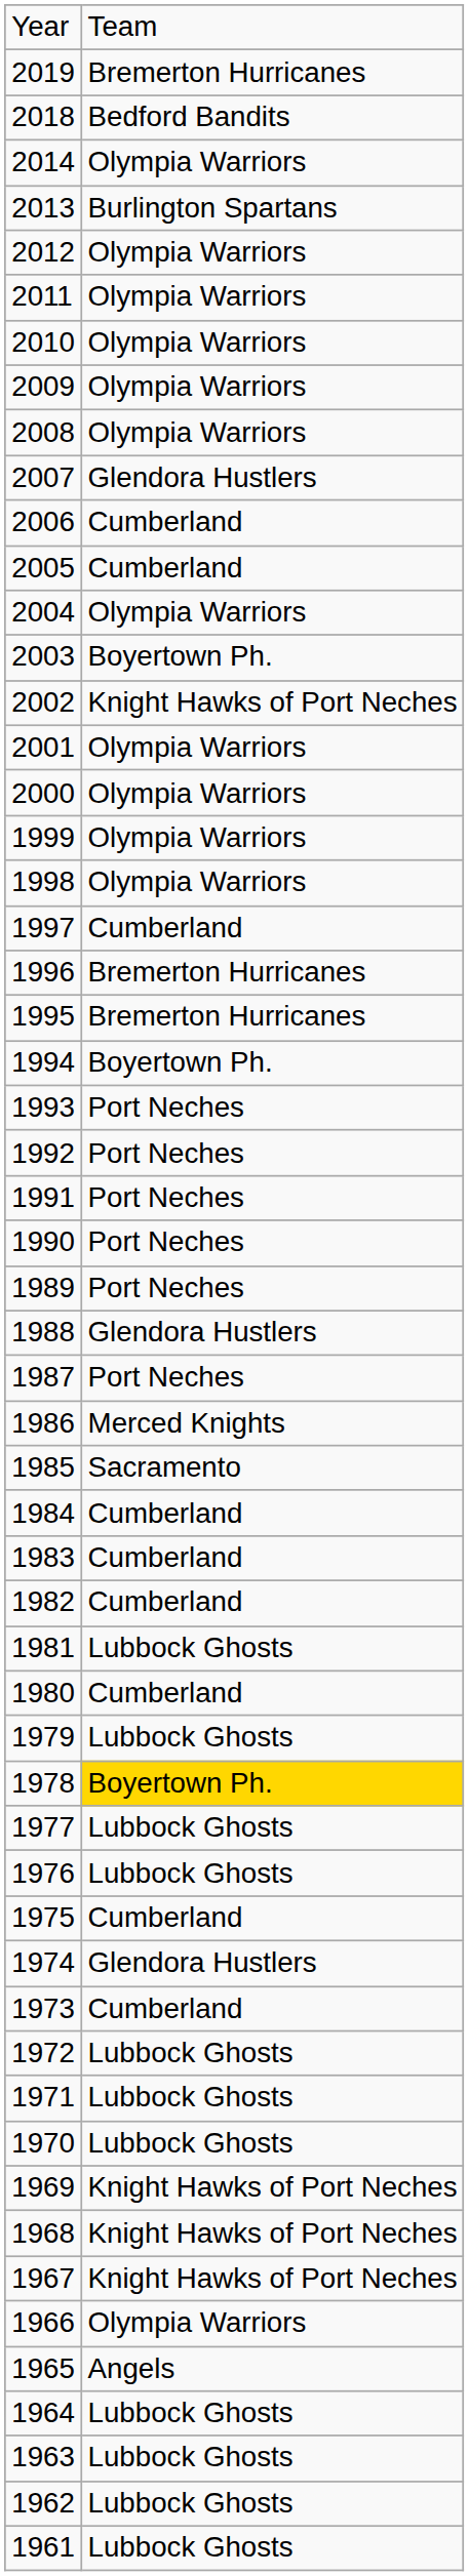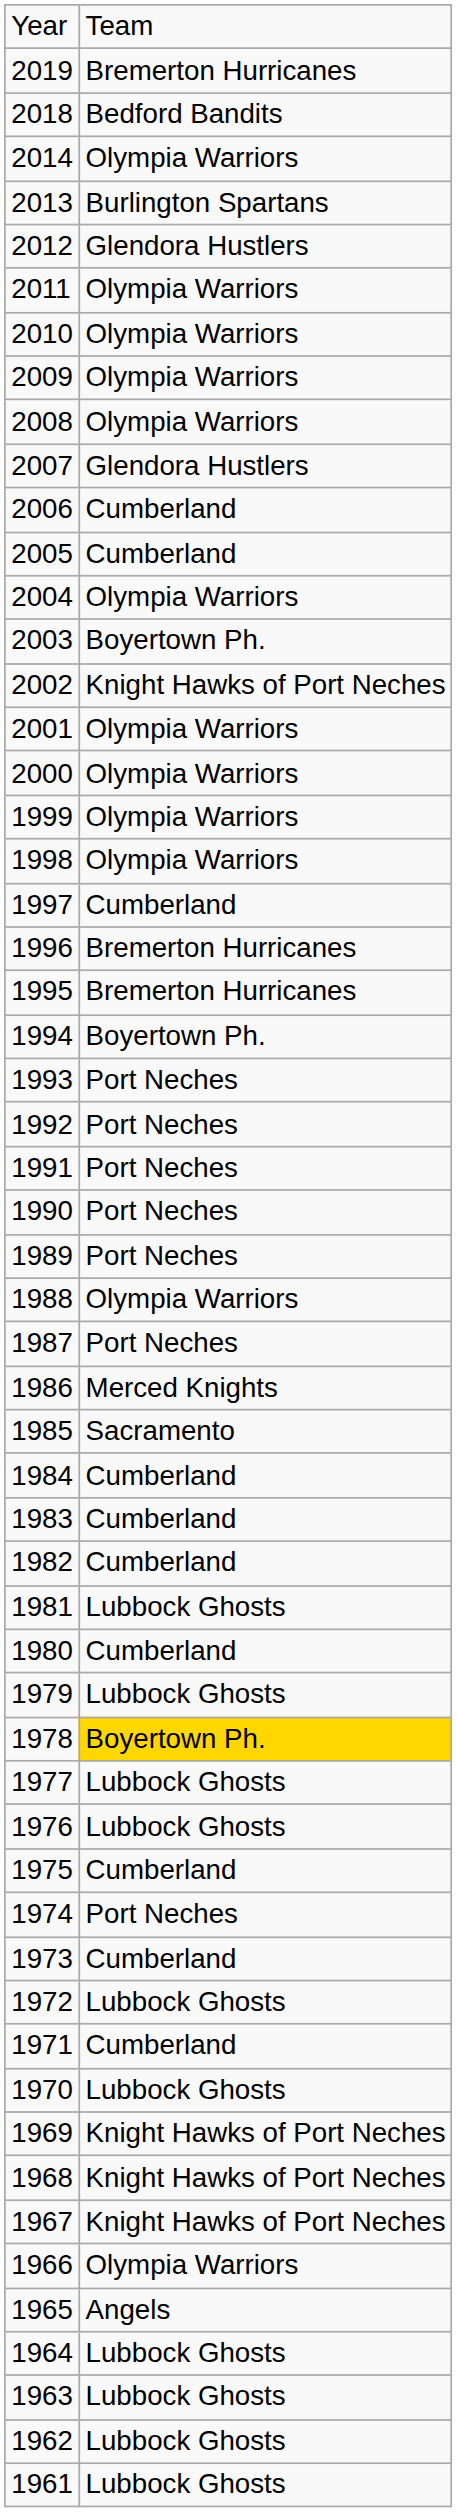 <table class="wikitable">
 <tr>
 <td>Year</td>
 <td>Team</td>
 </tr>
 <tr>
 <td>2019</td>
 <td>Bremerton Hurricanes</td>
 </tr>
 <tr>
 <td>2018</td>
 <td>Bedford Bandits</td>
 </tr>
 <tr>
 <td>2014</td>
 <td>Olympia Warriors</td>
 </tr>
 <tr>
 <td>2013</td>
 <td>Burlington Spartans</td>
 </tr>
 <tr>
 <td>2012</td>
-<td>Olympia Warriors</td>
+<td>Glendora Hustlers</td>
 </tr>
 <tr>
 <td>2011</td>
 <td>Olympia Warriors</td>
 </tr>
 <tr>
 <td>2010</td>
 <td>Olympia Warriors</td>
 </tr>
 <tr>
 <td>2009</td>
 <td>Olympia Warriors</td>
 </tr>
 <tr>
 <td>2008</td>
 <td>Olympia Warriors</td>
 </tr>
 <tr>
 <td>2007</td>
 <td>Glendora Hustlers</td>
 </tr>
 <tr>
 <td>2006</td>
 <td>Cumberland</td>
 </tr>
 <tr>
 <td>2005</td>
 <td>Cumberland</td>
 </tr>
 <tr>
 <td>2004</td>
 <td>Olympia Warriors</td>
 </tr>
 <tr>
 <td>2003</td>
 <td>Boyertown Ph.</td>
 </tr>
 <tr>
 <td>2002</td>
 <td>Knight Hawks of Port Neches</td>
 </tr>
 <tr>
 <td>2001</td>
 <td>Olympia Warriors</td>
 </tr>
 <tr>
 <td>2000</td>
 <td>Olympia Warriors</td>
 </tr>
 <tr>
 <td>1999</td>
 <td>Olympia Warriors</td>
 </tr>
 <tr>
 <td>1998</td>
 <td>Olympia Warriors</td>
 </tr>
 <tr>
 <td>1997</td>
 <td>Cumberland</td>
 </tr>
 <tr>
 <td>1996</td>
 <td>Bremerton Hurricanes</td>
 </tr>
 <tr>
 <td>1995</td>
 <td>Bremerton Hurricanes</td>
 </tr>
 <tr>
 <td>1994</td>
 <td>Boyertown Ph.</td>
 </tr>
 <tr>
 <td>1993</td>
 <td>Port Neches</td>
 </tr>
 <tr>
 <td>1992</td>
 <td>Port Neches</td>
 </tr>
 <tr>
 <td>1991</td>
 <td>Port Neches</td>
 </tr>
 <tr>
 <td>1990</td>
 <td>Port Neches</td>
 </tr>
 <tr>
 <td>1989</td>
 <td>Port Neches</td>
 </tr>
 <tr>
 <td>1988</td>
-<td>Glendora Hustlers</td>
+<td>Olympia Warriors</td>
 </tr>
 <tr>
 <td>1987</td>
 <td>Port Neches</td>
 </tr>
 <tr>
 <td>1986</td>
 <td>Merced Knights</td>
 </tr>
 <tr>
 <td>1985</td>
 <td>Sacramento</td>
 </tr>
 <tr>
 <td>1984</td>
 <td>Cumberland</td>
 </tr>
 <tr>
 <td>1983</td>
 <td>Cumberland</td>
 </tr>
 <tr>
 <td>1982</td>
 <td>Cumberland</td>
 </tr>
 <tr>
 <td>1981</td>
 <td>Lubbock Ghosts</td>
 </tr>
 <tr>
 <td>1980</td>
 <td>Cumberland</td>
 </tr>
 <tr>
 <td>1979</td>
 <td>Lubbock Ghosts</td>
 </tr>
 <tr>
 <td>1978</td>
 <td style="background: gold;">Boyertown Ph.</td>
 </tr>
 <tr>
 <td>1977</td>
 <td>Lubbock Ghosts</td>
 </tr>
 <tr>
 <td>1976</td>
 <td>Lubbock Ghosts</td>
 </tr>
 <tr>
 <td>1975</td>
 <td>Cumberland</td>
 </tr>
 <tr>
 <td>1974</td>
-<td>Glendora Hustlers</td>
+<td>Port Neches</td>
 </tr>
 <tr>
 <td>1973</td>
 <td>Cumberland</td>
 </tr>
 <tr>
 <td>1972</td>
 <td>Lubbock Ghosts</td>
 </tr>
 <tr>
 <td>1971</td>
-<td>Lubbock Ghosts</td>
+<td>Cumberland</td>
 </tr>
 <tr>
 <td>1970</td>
 <td>Lubbock Ghosts</td>
 </tr>
 <tr>
 <td>1969</td>
 <td>Knight Hawks of Port Neches</td>
 </tr>
 <tr>
 <td>1968</td>
 <td>Knight Hawks of Port Neches</td>
 </tr>
 <tr>
 <td>1967</td>
 <td>Knight Hawks of Port Neches</td>
 </tr>
 <tr>
 <td>1966</td>
 <td>Olympia Warriors</td>
 </tr>
 <tr>
 <td>1965</td>
 <td>Angels</td>
 </tr>
 <tr>
 <td>1964</td>
 <td>Lubbock Ghosts</td>
 </tr>
 <tr>
 <td>1963</td>
 <td>Lubbock Ghosts</td>
 </tr>
 <tr>
 <td>1962</td>
 <td>Lubbock Ghosts</td>
 </tr>
 <tr>
 <td>1961</td>
 <td>Lubbock Ghosts</td>
 </tr>
 </table>
